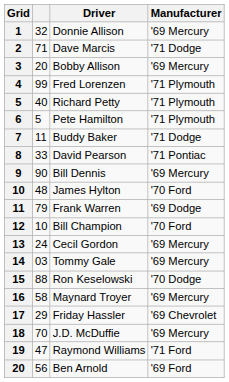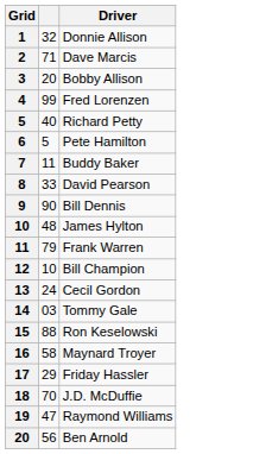 <table class="wikitable">
 <tr>
 <th>Grid</th>
 <th></th>
 <th>Driver</th>
-<th>Manufacturer</th>
 </tr>
 <tr>
 <th>1</th>
 <td>32</td>
 <td>Donnie Allison</td>
-<td>'69 Mercury</td>
 </tr>
 <tr>
 <th>2</th>
 <td>71</td>
 <td>Dave Marcis</td>
-<td>'71 Dodge</td>
 </tr>
 <tr>
 <th>3</th>
 <td>20</td>
 <td>Bobby Allison</td>
-<td>'69 Mercury</td>
 </tr>
 <tr>
 <th>4</th>
 <td>99</td>
 <td>Fred Lorenzen</td>
-<td>'71 Plymouth</td>
 </tr>
 <tr>
 <th>5</th>
 <td>40</td>
 <td>Richard Petty</td>
-<td>'71 Plymouth</td>
 </tr>
 <tr>
 <th>6</th>
 <td>5</td>
 <td>Pete Hamilton</td>
-<td>'71 Plymouth</td>
 </tr>
 <tr>
 <th>7</th>
 <td>11</td>
 <td>Buddy Baker</td>
-<td>'71 Dodge</td>
 </tr>
 <tr>
 <th>8</th>
 <td>33</td>
 <td>David Pearson</td>
-<td>'71 Pontiac</td>
 </tr>
 <tr>
 <th>9</th>
 <td>90</td>
 <td>Bill Dennis</td>
-<td>'69 Mercury</td>
 </tr>
 <tr>
 <th>10</th>
 <td>48</td>
 <td>James Hylton</td>
-<td>'70 Ford</td>
 </tr>
 <tr>
 <th>11</th>
 <td>79</td>
 <td>Frank Warren</td>
-<td>'69 Dodge</td>
 </tr>
 <tr>
 <th>12</th>
 <td>10</td>
 <td>Bill Champion</td>
-<td>'70 Ford</td>
 </tr>
 <tr>
 <th>13</th>
 <td>24</td>
 <td>Cecil Gordon</td>
-<td>'69 Mercury</td>
 </tr>
 <tr>
 <th>14</th>
 <td>03</td>
 <td>Tommy Gale</td>
-<td>'69 Mercury</td>
 </tr>
 <tr>
 <th>15</th>
 <td>88</td>
 <td>Ron Keselowski</td>
-<td>'70 Dodge</td>
 </tr>
 <tr>
 <th>16</th>
 <td>58</td>
 <td>Maynard Troyer</td>
-<td>'69 Mercury</td>
 </tr>
 <tr>
 <th>17</th>
 <td>29</td>
 <td>Friday Hassler</td>
-<td>'69 Chevrolet</td>
 </tr>
 <tr>
 <th>18</th>
 <td>70</td>
 <td>J.D. McDuffie</td>
-<td>'69 Mercury</td>
 </tr>
 <tr>
 <th>19</th>
 <td>47</td>
 <td>Raymond Williams</td>
-<td>'71 Ford</td>
 </tr>
 <tr>
 <th>20</th>
 <td>56</td>
 <td>Ben Arnold</td>
-<td>'69 Ford</td>
 </tr>
 </table>
